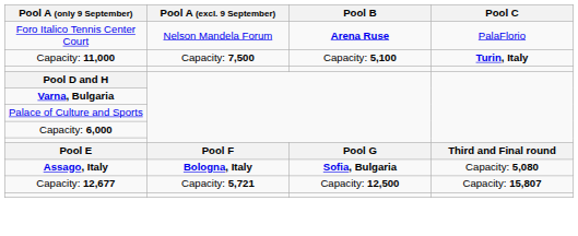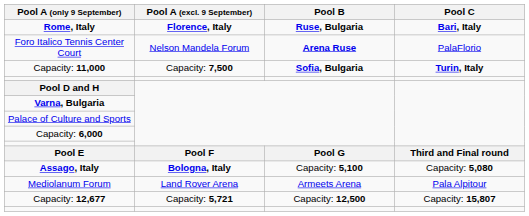 <table class="wikitable" style="text-align:center;">
 <tr>
 <th width=25%>Pool A <small>(only 9 September)</small></th>
 <th width=25%>Pool A <small>(excl. 9 September)</small></th>
 <th width=25%>Pool B</th>
 <th width=25%>Pool C</th>
+</tr>
+<tr>
+<td> <strong><a href='#'>Rome</a>, Italy</strong></td>
+<td> <strong><a href='#'>Florence</a>, Italy</strong></td>
+<td> <strong><a href='#'>Ruse</a>, Bulgaria</strong></td>
+<td> <strong><a href='#'>Bari</a>, Italy</strong></td>
 </tr>
 <tr>
 <td><a href='#'>Foro Italico Tennis Center Court</a></td>
 <td><a href='#'>Nelson Mandela Forum</a></td>
 <td><strong><a href='#'>Arena Ruse</a></strong></td>
 <td><a href='#'>PalaFlorio</a></td>
 </tr>
 <tr>
 <td>Capacity: <strong>11,000</strong></td>
 <td>Capacity: <strong>7,500</strong></td>
-<td>Capacity: <strong>5,100</strong></td>
+<td> <strong><a href='#'>Sofia</a>, Bulgaria</strong></td>
 <td> <strong><a href='#'>Turin</a>, Italy</strong></td>
 </tr>
 <tr>
 <td></td>
 <td></td>
 <td></td>
 <td></td>
 </tr>
 <tr>
 <th>Pool D and H</th>
 <td rowspan=5 colspan=2></td>
 <td rowspan=5></td>
 </tr>
 <tr>
 <td> <strong><a href='#'>Varna</a>, Bulgaria</strong></td>
 </tr>
 <tr>
 <td><a href='#'>Palace of Culture and Sports</a></td>
 </tr>
 <tr>
 <td>Capacity: <strong>6,000</strong></td>
 </tr>
 <tr>
 <td></td>
 </tr>
 <tr>
 <th>Pool E</th>
 <th>Pool F</th>
 <th>Pool G</th>
 <th>Third and Final round</th>
 </tr>
 <tr>
 <td> <strong><a href='#'>Assago</a>, Italy</strong></td>
 <td> <strong><a href='#'>Bologna</a>, Italy</strong></td>
-<td> <strong><a href='#'>Sofia</a>, Bulgaria</strong></td>
+<td>Capacity: <strong>5,100</strong></td>
 <td>Capacity: <strong>5,080</strong></td>
+</tr>
+<tr>
+<td><a href='#'>Mediolanum Forum</a></td>
+<td><a href='#'>Land Rover Arena</a></td>
+<td><a href='#'>Armeets Arena</a></td>
+<td><a href='#'>Pala Alpitour</a></td>
 </tr>
 <tr>
 <td>Capacity: <strong>12,677</strong></td>
 <td>Capacity: <strong>5,721</strong></td>
 <td>Capacity: <strong>12,500</strong></td>
 <td>Capacity: <strong>15,807</strong></td>
 </tr>
 <tr>
 <td></td>
 <td></td>
 <td></td>
 <td></td>
 </tr>
 </table>
